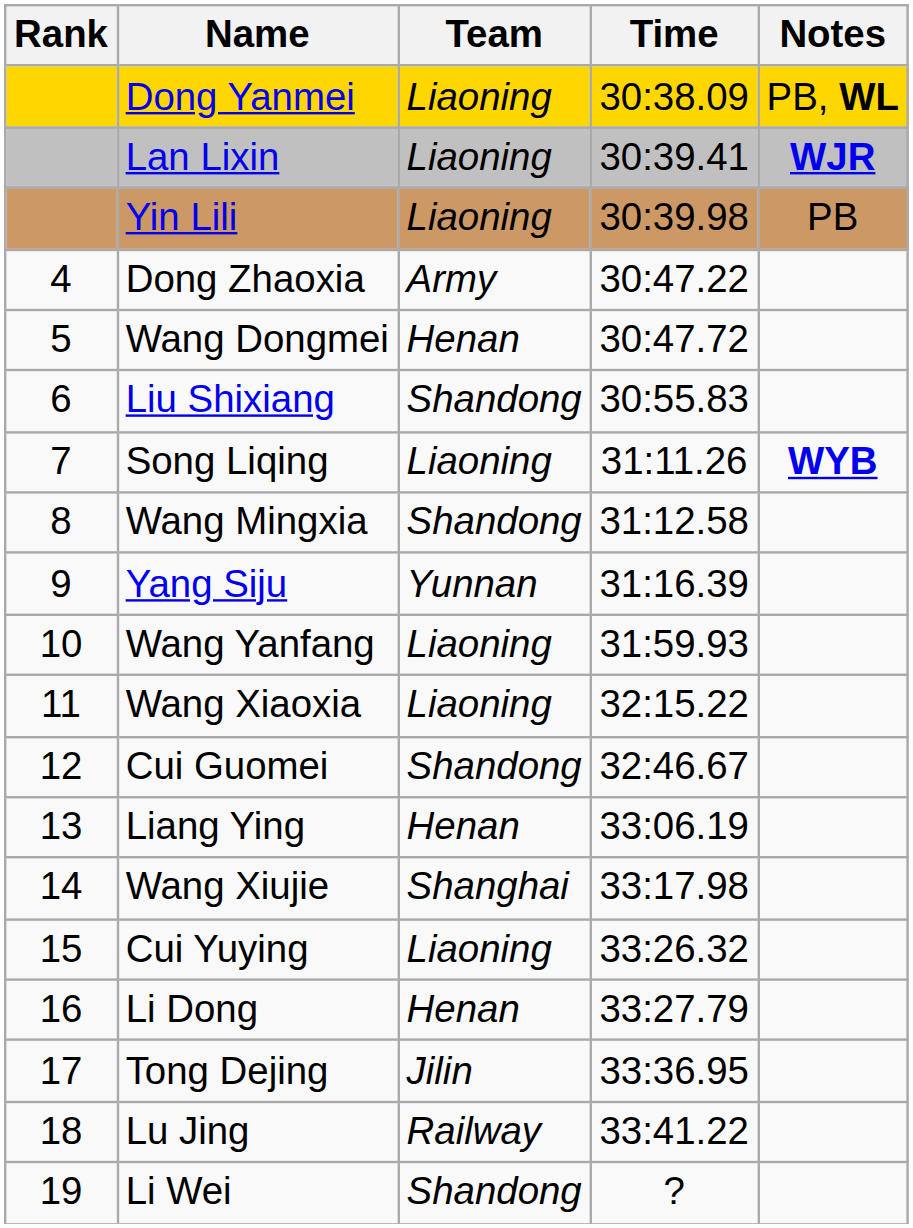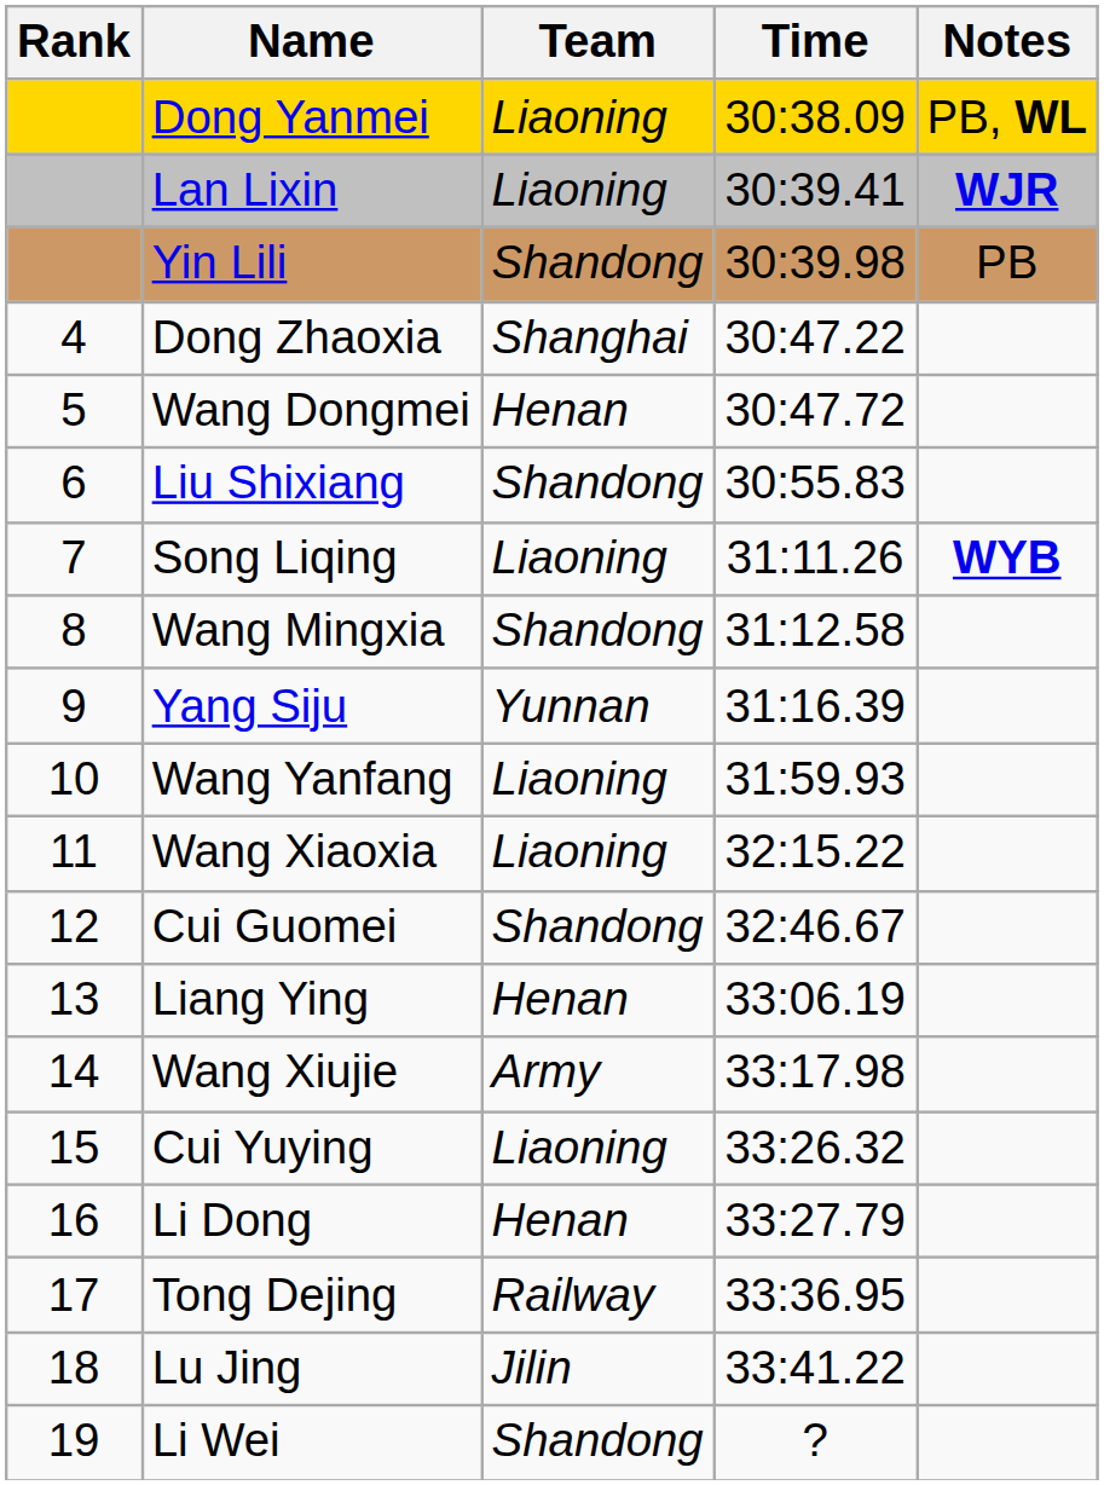 <table class="wikitable sortable" style="text-align:center">
 <tr>
 <th>Rank</th>
 <th>Name</th>
 <th>Team</th>
 <th>Time</th>
 <th>Notes</th>
 </tr>
 <tr bgcolor="gold">
 <td></td>
 <td align="left"><a href='#'>Dong Yanmei</a></td>
 <td align=left><em>Liaoning</em></td>
 <td>30:38.09</td>
 <td>PB, <strong>WL</strong></td>
 </tr>
 <tr bgcolor="silver">
 <td></td>
 <td align="left"><a href='#'>Lan Lixin</a></td>
 <td align=left><em>Liaoning</em></td>
 <td>30:39.41</td>
 <td><strong><a href='#'>WJR</a></strong></td>
 </tr>
 <tr bgcolor="cc9966">
 <td></td>
 <td align="left"><a href='#'>Yin Lili</a></td>
-<td align=left><em>Liaoning</em></td>
+<td align=left><em>Shandong</em></td>
 <td>30:39.98</td>
 <td>PB</td>
 </tr>
 <tr>
 <td>4</td>
 <td align="left">Dong Zhaoxia</td>
-<td align="left"><em>Army</em></td>
+<td align=left><em>Shanghai</em></td>
 <td>30:47.22</td>
 <td></td>
 </tr>
 <tr>
 <td>5</td>
 <td align="left">Wang Dongmei</td>
 <td align=left><em>Henan</em></td>
 <td>30:47.72</td>
 <td></td>
 </tr>
 <tr>
 <td>6</td>
 <td align="left"><a href='#'>Liu Shixiang</a></td>
 <td align=left><em>Shandong</em></td>
 <td>30:55.83</td>
 <td></td>
 </tr>
 <tr>
 <td>7</td>
 <td align="left">Song Liqing</td>
 <td align=left><em>Liaoning</em></td>
 <td>31:11.26</td>
 <td><strong><a href='#'>WYB</a></strong></td>
 </tr>
 <tr>
 <td>8</td>
 <td align="left">Wang Mingxia</td>
 <td align=left><em>Shandong</em></td>
 <td>31:12.58</td>
 <td></td>
 </tr>
 <tr>
 <td>9</td>
 <td align="left"><a href='#'>Yang Siju</a></td>
 <td align=left><em>Yunnan</em></td>
 <td>31:16.39</td>
 <td></td>
 </tr>
 <tr>
 <td>10</td>
 <td align="left">Wang Yanfang</td>
 <td align=left><em>Liaoning</em></td>
 <td>31:59.93</td>
 <td></td>
 </tr>
 <tr>
 <td>11</td>
 <td align="left">Wang Xiaoxia</td>
 <td align=left><em>Liaoning</em></td>
 <td>32:15.22</td>
 <td></td>
 </tr>
 <tr>
 <td>12</td>
 <td align="left">Cui Guomei</td>
 <td align="left"><em>Shandong</em></td>
 <td>32:46.67</td>
 <td></td>
 </tr>
 <tr>
 <td>13</td>
 <td align="left">Liang Ying</td>
 <td align="left"><em>Henan</em></td>
 <td>33:06.19</td>
 <td></td>
 </tr>
 <tr>
 <td>14</td>
 <td align="left">Wang Xiujie</td>
-<td align=left><em>Shanghai</em></td>
+<td align="left"><em>Army</em></td>
 <td>33:17.98</td>
 <td></td>
 </tr>
 <tr>
 <td>15</td>
 <td align="left">Cui Yuying</td>
 <td align="left"><em>Liaoning</em></td>
 <td>33:26.32</td>
 <td></td>
 </tr>
 <tr>
 <td>16</td>
 <td align="left">Li Dong</td>
 <td align="left"><em>Henan</em></td>
 <td>33:27.79</td>
 <td></td>
 </tr>
 <tr>
 <td>17</td>
 <td align="left">Tong Dejing</td>
-<td align="left"><em>Jilin</em></td>
+<td align="left"><em>Railway</em></td>
 <td>33:36.95</td>
 <td></td>
 </tr>
 <tr>
 <td>18</td>
 <td align="left">Lu Jing</td>
-<td align="left"><em>Railway</em></td>
+<td align="left"><em>Jilin</em></td>
 <td>33:41.22</td>
 <td></td>
 </tr>
 <tr>
 <td>19</td>
 <td align="left">Li Wei</td>
 <td align="left"><em>Shandong</em></td>
 <td>?</td>
 <td></td>
 </tr>
 </table>
